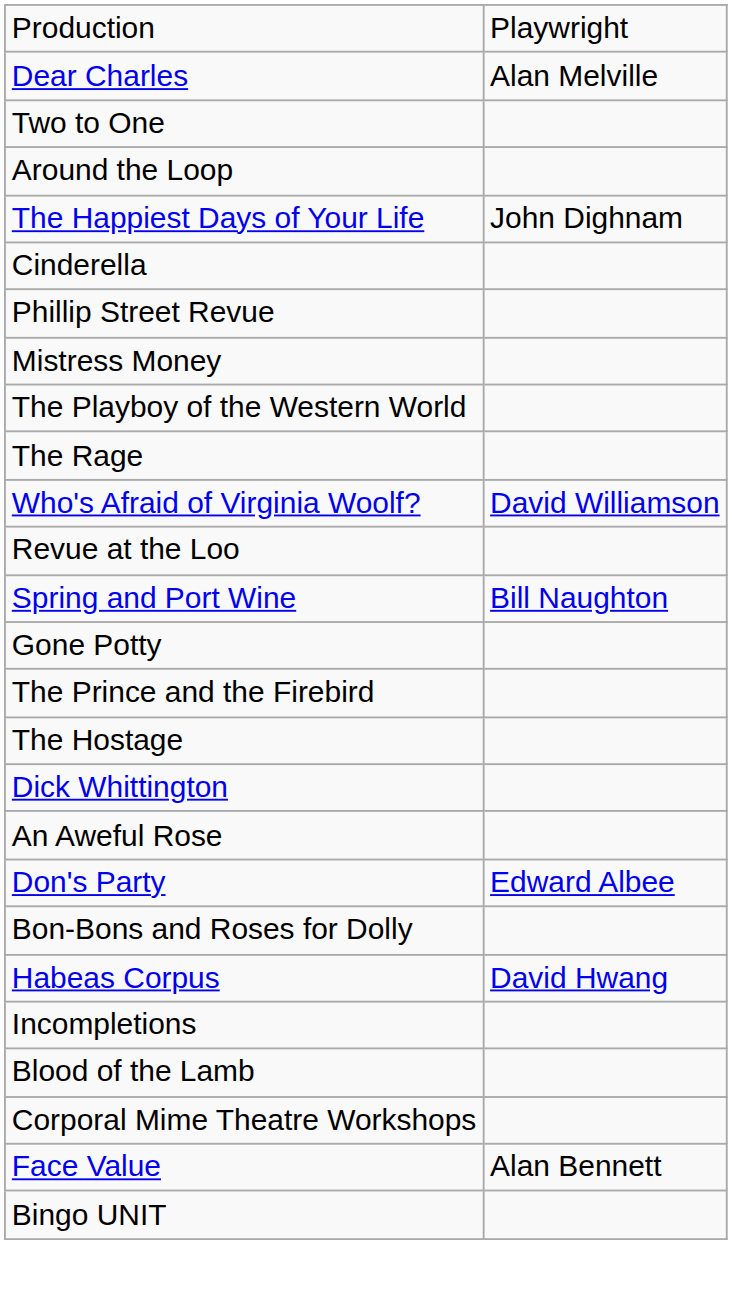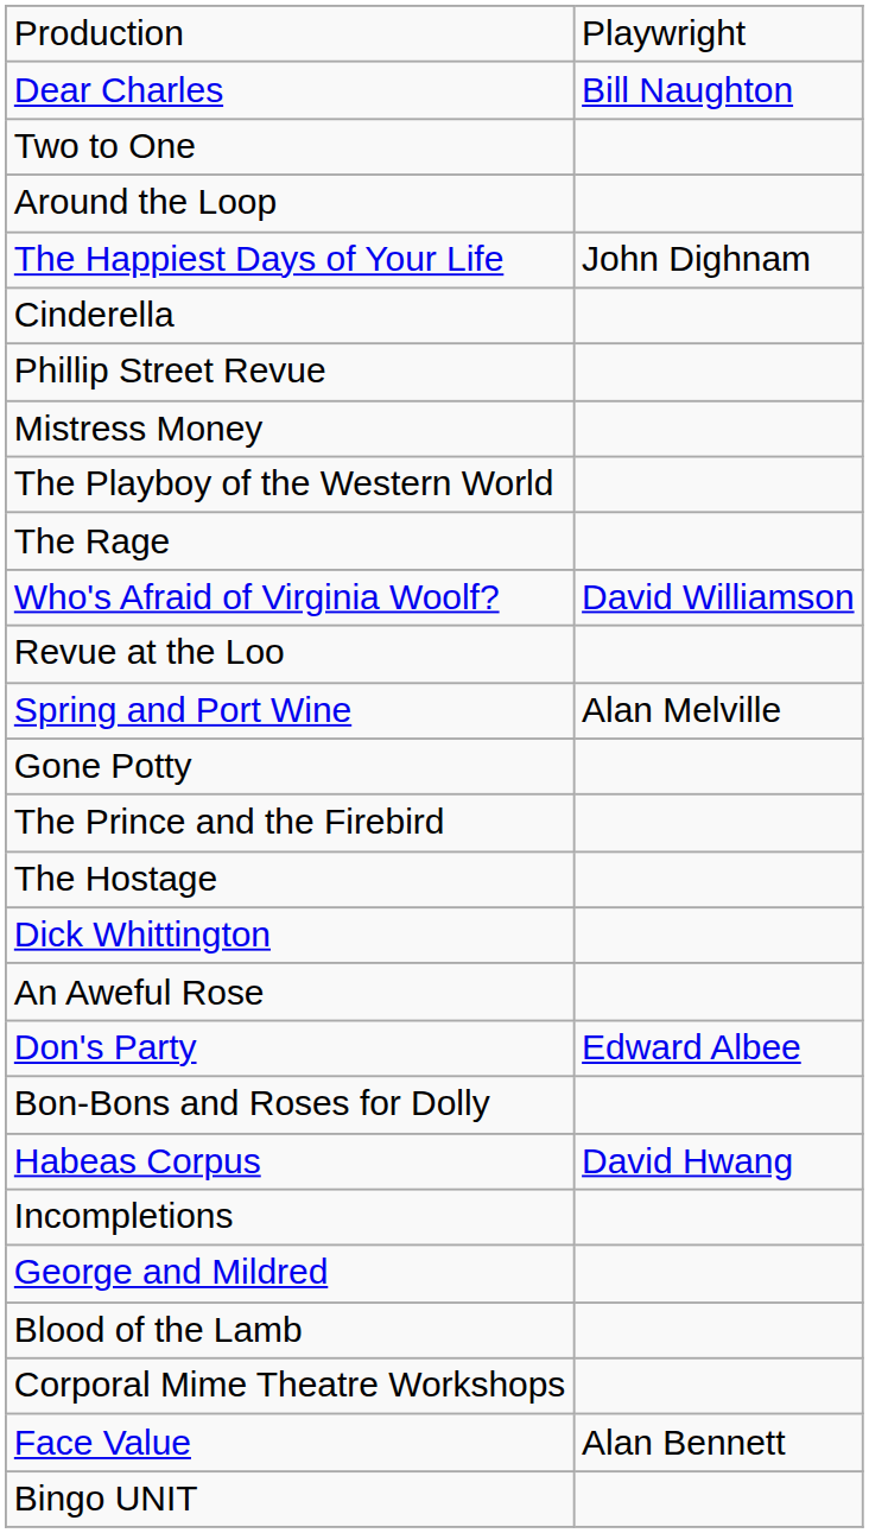 <table class="wikitable">
 <tr>
 <td>Production</td>
 <td>Playwright</td>
 </tr>
 <tr>
 <td><a href='#'>Dear Charles</a></td>
-<td>Alan Melville</td>
+<td><a href='#'>Bill Naughton</a></td>
 </tr>
 <tr>
 <td>Two to One</td>
 <td></td>
 </tr>
 <tr>
 <td>Around the Loop</td>
 <td></td>
 </tr>
 <tr>
 <td><a href='#'>The Happiest Days of Your Life</a></td>
 <td>John Dighnam</td>
 </tr>
 <tr>
 <td>Cinderella</td>
 <td></td>
 </tr>
 <tr>
 <td>Phillip Street Revue</td>
 </tr>
 <tr>
 <td>Mistress Money</td>
 <td></td>
 </tr>
 <tr>
 <td>The Playboy of the Western World</td>
 <td></td>
 </tr>
 <tr>
 <td>The Rage</td>
 <td></td>
 </tr>
 <tr>
 <td><a href='#'>Who's Afraid of Virginia Woolf?</a></td>
 <td><a href='#'>David Williamson</a></td>
 </tr>
 <tr>
 <td>Revue at the Loo</td>
 <td></td>
 </tr>
 <tr>
 <td><a href='#'>Spring and Port Wine</a></td>
-<td><a href='#'>Bill Naughton</a></td>
+<td>Alan Melville</td>
 </tr>
 <tr>
 <td>Gone Potty</td>
 <td></td>
 </tr>
 <tr>
 <td>The Prince and the Firebird</td>
 <td></td>
 </tr>
 <tr>
 <td>The Hostage</td>
 <td></td>
 </tr>
 <tr>
 <td><a href='#'>Dick Whittington</a></td>
 <td></td>
 </tr>
 <tr>
 <td>An Aweful Rose</td>
 <td></td>
 </tr>
 <tr>
 <td><a href='#'>Don's Party</a></td>
 <td><a href='#'>Edward Albee</a></td>
 </tr>
 <tr>
 <td>Bon-Bons and Roses for Dolly</td>
 <td></td>
 </tr>
 <tr>
 <td><a href='#'>Habeas Corpus</a></td>
 <td><a href='#'>David Hwang</a></td>
 </tr>
 <tr>
 <td>Incompletions</td>
 <td></td>
 </tr>
 <tr>
+<td><a href='#'>George and Mildred</a></td>
+<td></td>
+</tr>
+<tr>
 <td>Blood of the Lamb</td>
 <td></td>
 </tr>
 <tr>
 <td>Corporal Mime Theatre Workshops</td>
 <td></td>
 </tr>
 <tr>
 <td><a href='#'>Face Value</a></td>
 <td>Alan Bennett</td>
 </tr>
 <tr>
 <td>Bingo UNIT</td>
 <td></td>
 </tr>
 </table>
